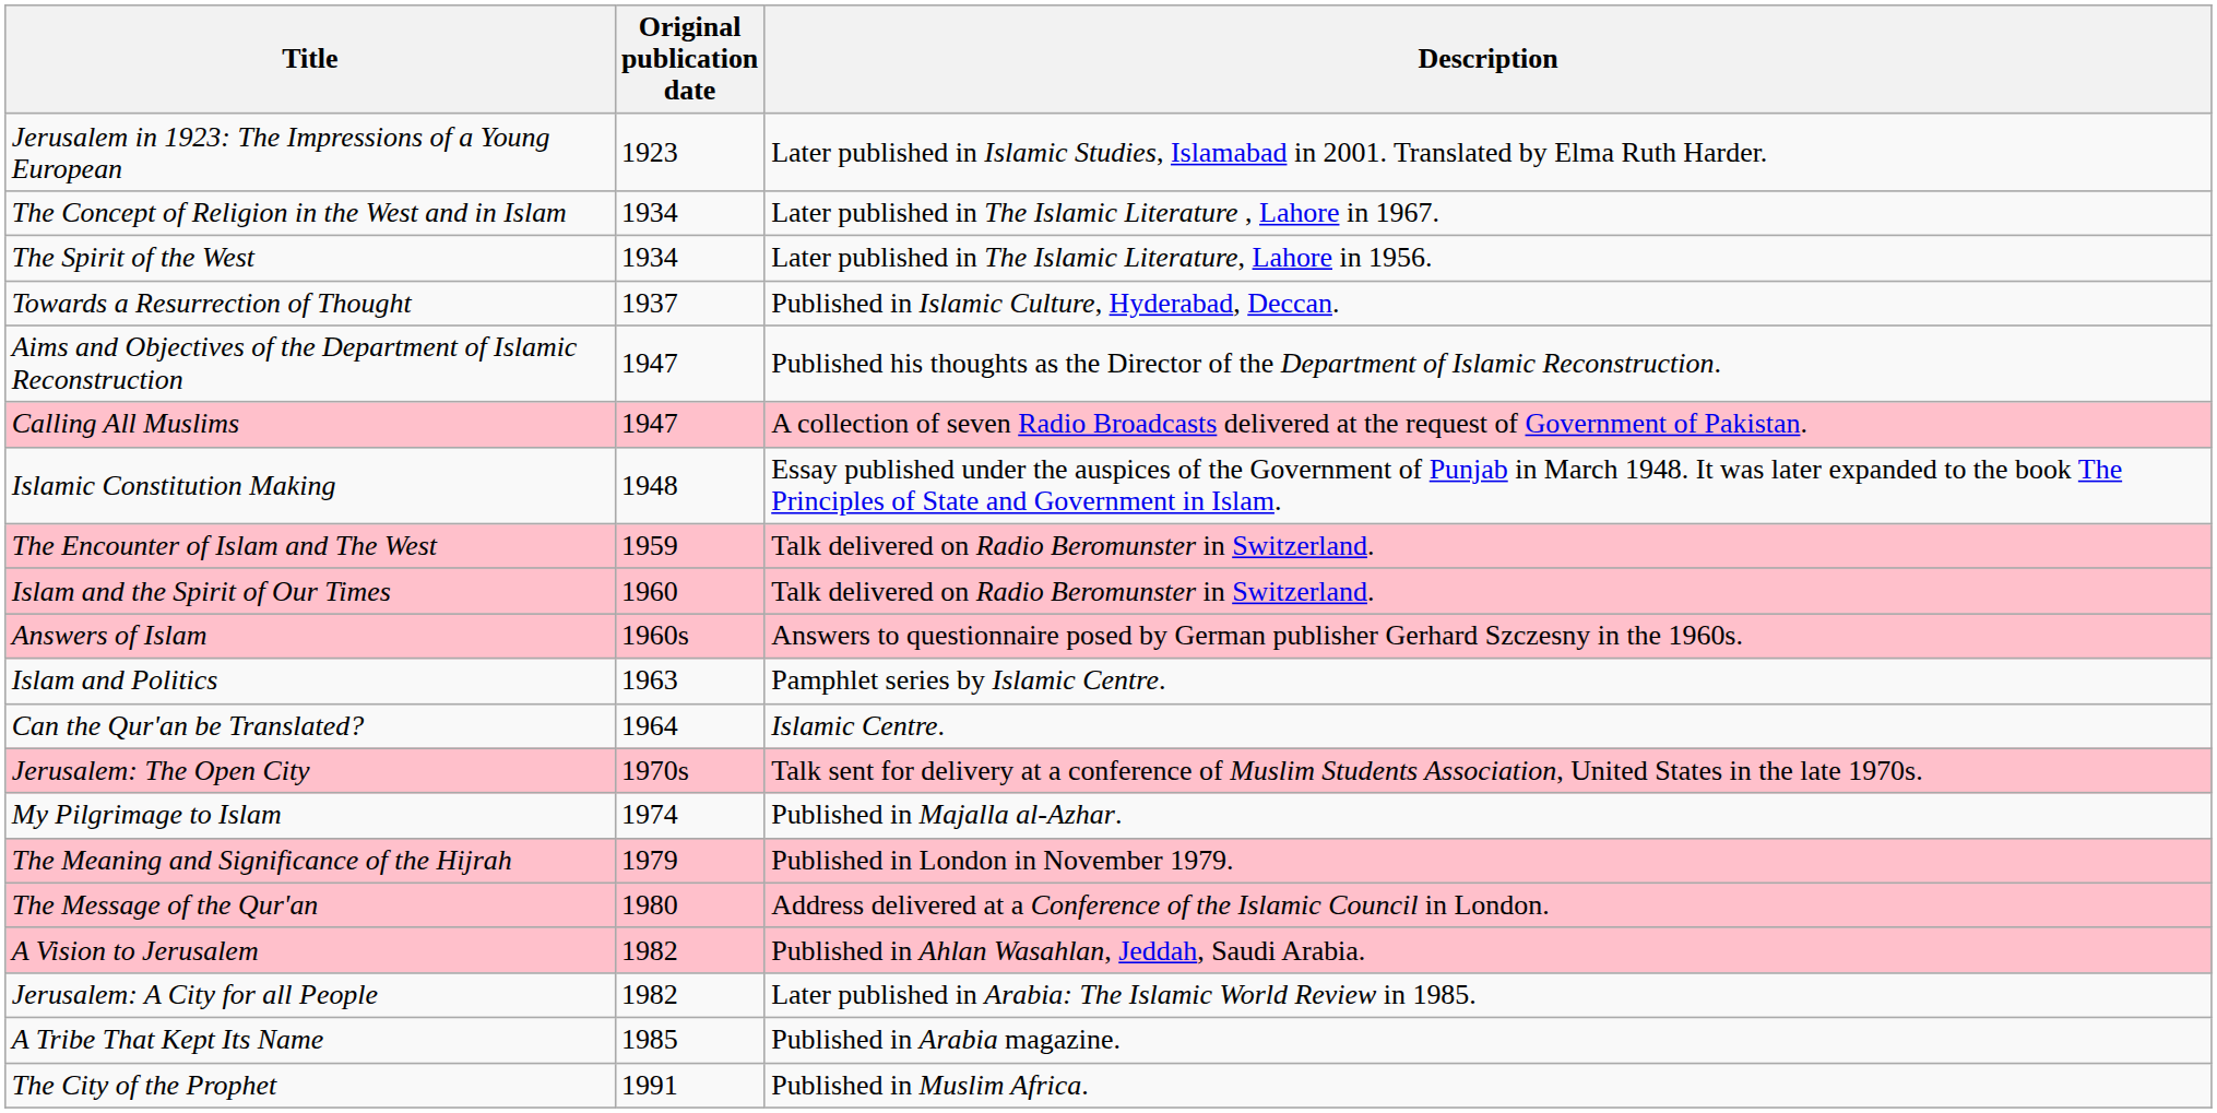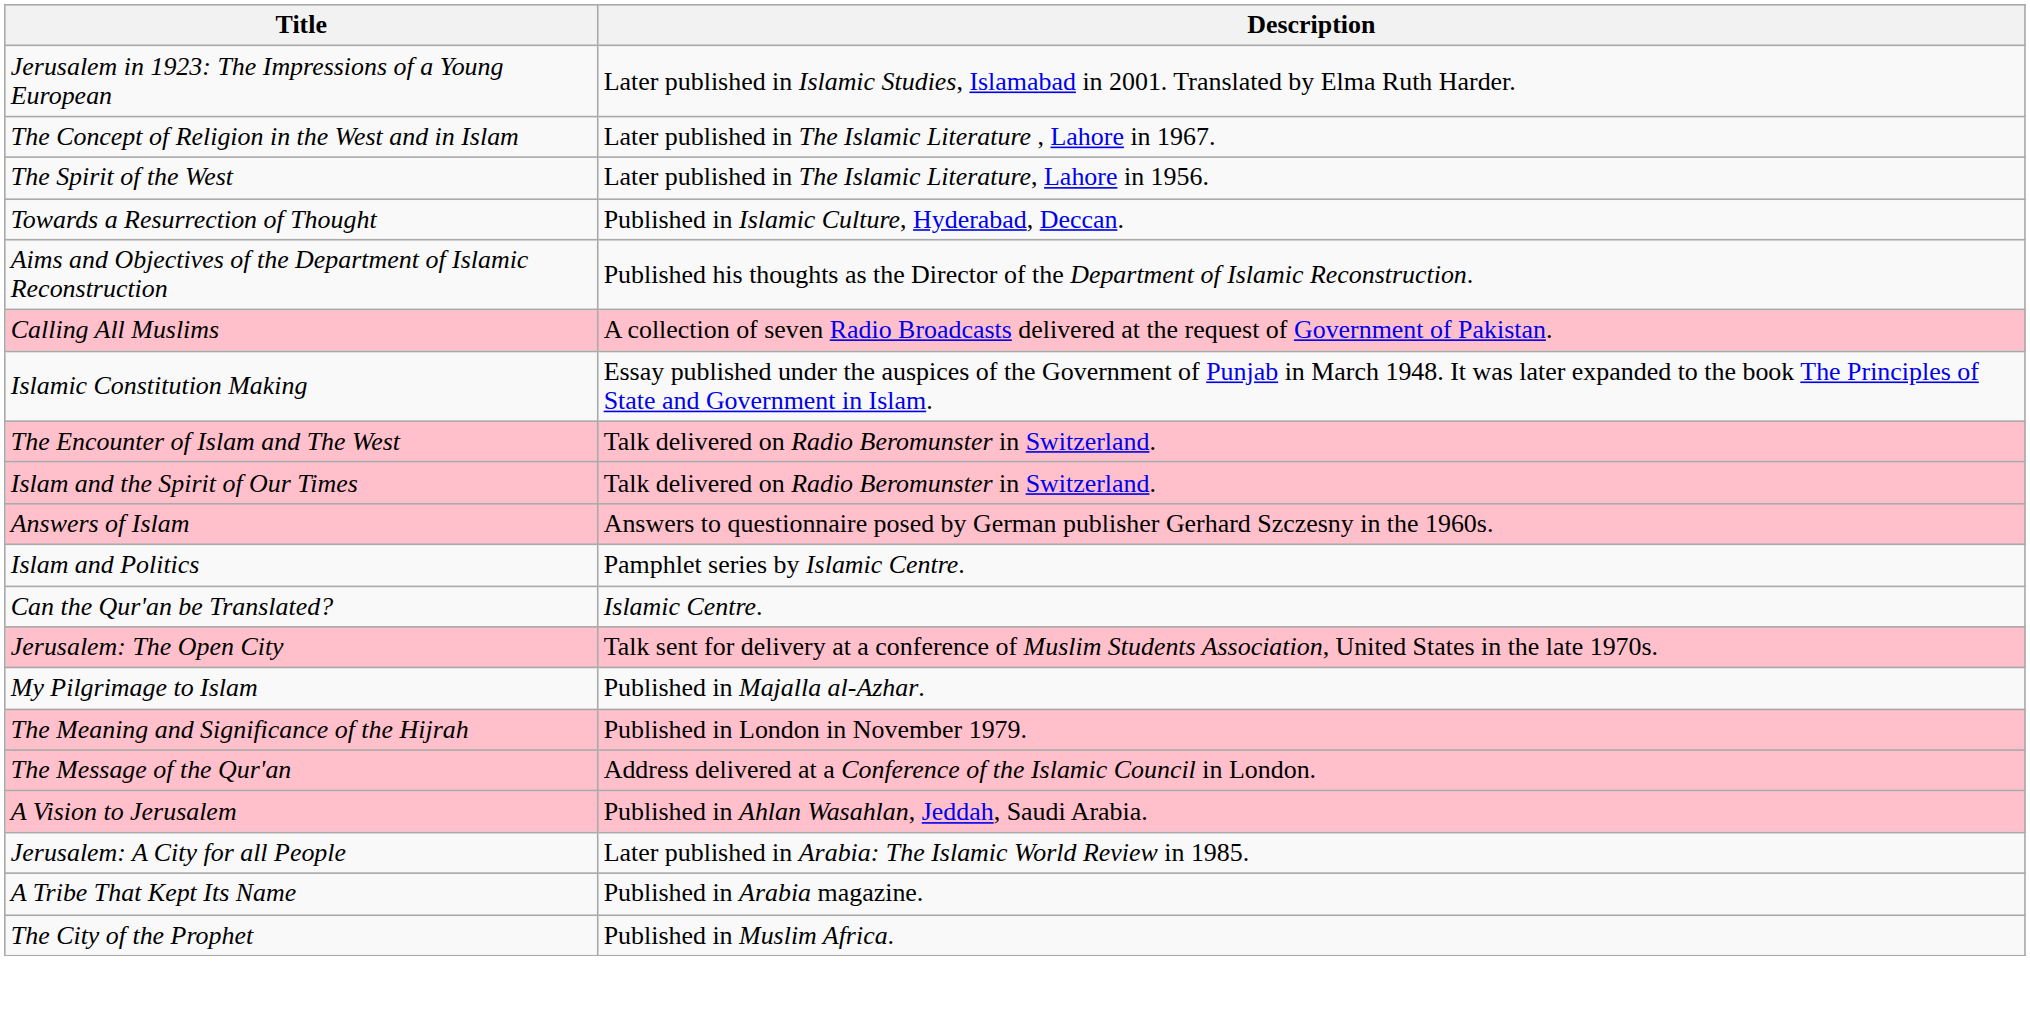 <table class="wikitable sortable">
 <tr>
 <th>Title</th>
-<th>Original<br>publication<br> date</th>
 <th>Description</th>
 </tr>
 <tr>
 <td><em>Jerusalem in 1923: The Impressions of a Young European</em></td>
-<td>1923</td>
 <td>Later published in <em>Islamic Studies</em>, <a href='#'>Islamabad</a> in 2001. Translated by Elma Ruth Harder.</td>
 </tr>
 <tr>
 <td><em>The Concept of Religion in the West and in Islam</em></td>
-<td>1934</td>
 <td>Later published in <em>The Islamic Literature </em>, <a href='#'>Lahore</a> in 1967.</td>
 </tr>
 <tr>
 <td><em>The Spirit of the West </em></td>
-<td>1934</td>
 <td>Later published in <em>The Islamic Literature</em>, <a href='#'>Lahore</a> in 1956.</td>
 </tr>
 <tr>
 <td><em>Towards a Resurrection of Thought</em></td>
-<td>1937</td>
 <td>Published in <em>Islamic Culture</em>, <a href='#'>Hyderabad</a>, <a href='#'>Deccan</a>.</td>
 </tr>
 <tr>
 <td><em>Aims and Objectives of the Department of Islamic Reconstruction </em></td>
-<td>1947</td>
 <td>Published his thoughts as the Director of the <em>Department of Islamic Reconstruction</em>.</td>
 </tr>
 <tr style="background:Pink;">
 <td><em>Calling All Muslims </em></td>
-<td>1947</td>
 <td>A collection of seven <a href='#'>Radio Broadcasts</a> delivered at the request of <a href='#'>Government of Pakistan</a>.</td>
 </tr>
 <tr>
 <td><em>Islamic Constitution Making  </em></td>
-<td>1948</td>
 <td>Essay published under the auspices of the Government of <a href='#'>Punjab</a> in March 1948. It was later expanded to the book <a href='#'>The Principles of State and Government in Islam</a>.</td>
 </tr>
 <tr style="background:Pink;">
 <td><em>The Encounter of Islam and The West</em></td>
-<td>1959</td>
 <td>Talk delivered on <em>Radio Beromunster</em> in <a href='#'>Switzerland</a>.</td>
 </tr>
 <tr style="background:Pink;">
 <td><em>Islam and the Spirit of Our Times</em></td>
-<td>1960</td>
 <td>Talk delivered on <em>Radio Beromunster</em> in <a href='#'>Switzerland</a>.</td>
 </tr>
 <tr style="background:Pink;">
 <td><em>Answers of Islam</em></td>
-<td>1960s</td>
 <td>Answers to questionnaire posed by German publisher Gerhard Szczesny in the 1960s.</td>
 </tr>
 <tr>
 <td><em>Islam and Politics</em></td>
-<td>1963</td>
 <td>Pamphlet series by <em>Islamic Centre</em>.</td>
 </tr>
 <tr>
 <td><em>Can the Qur'an be Translated?</em></td>
-<td>1964</td>
 <td><em>Islamic Centre</em>.</td>
 </tr>
 <tr style="background:Pink;">
 <td><em>Jerusalem: The Open City</em></td>
-<td>1970s</td>
 <td>Talk sent for delivery at a conference of <em>Muslim Students Association</em>, United States in the late 1970s.</td>
 </tr>
 <tr>
 <td><em>My Pilgrimage to Islam </em></td>
-<td>1974</td>
 <td>Published in <em>Majalla al-Azhar</em>.</td>
 </tr>
 <tr style="background:Pink;">
 <td><em>The Meaning and Significance of the Hijrah</em></td>
-<td>1979</td>
 <td>Published in London in November 1979.</td>
 </tr>
 <tr style="background:Pink;">
 <td><em>The Message of the Qur'an</em></td>
-<td>1980</td>
 <td>Address delivered at a <em>Conference of the Islamic Council</em> in London.</td>
 </tr>
 <tr style="background:Pink;">
 <td><em>A Vision to Jerusalem</em></td>
-<td>1982</td>
 <td>Published in <em>Ahlan Wasahlan</em>, <a href='#'>Jeddah</a>, Saudi Arabia.</td>
 </tr>
 <tr>
 <td><em>Jerusalem: A City for all People</em></td>
-<td>1982</td>
 <td>Later published in <em>Arabia: The Islamic World Review</em> in 1985.</td>
 </tr>
 <tr>
 <td><em> A Tribe That Kept Its Name</em></td>
-<td>1985</td>
 <td>Published in <em>Arabia</em> magazine.</td>
 </tr>
 <tr>
 <td><em>The City of the Prophet </em></td>
-<td>1991</td>
 <td>Published in <em>Muslim Africa</em>.</td>
 </tr>
 </table>
